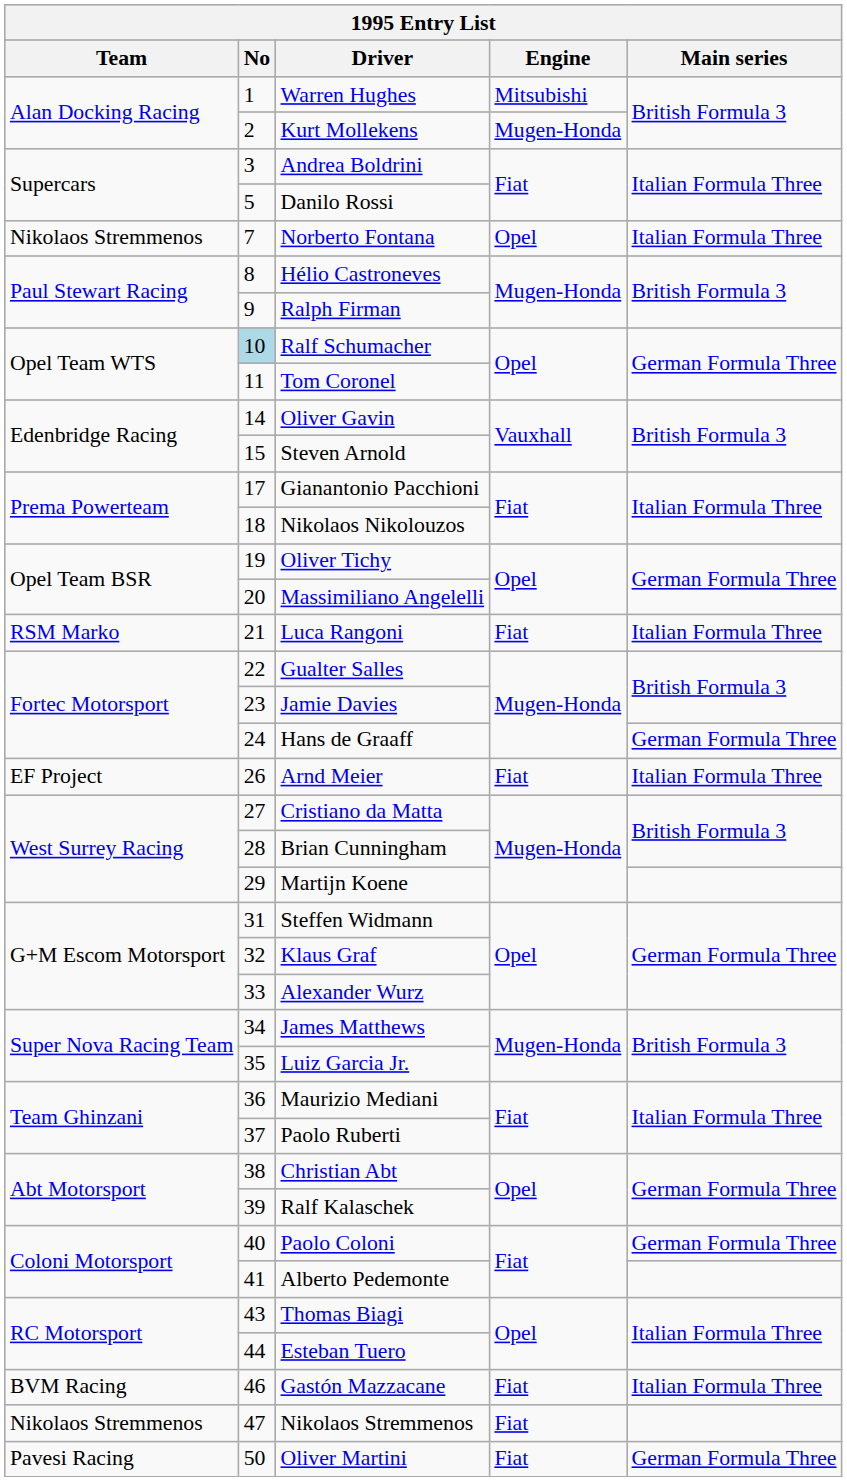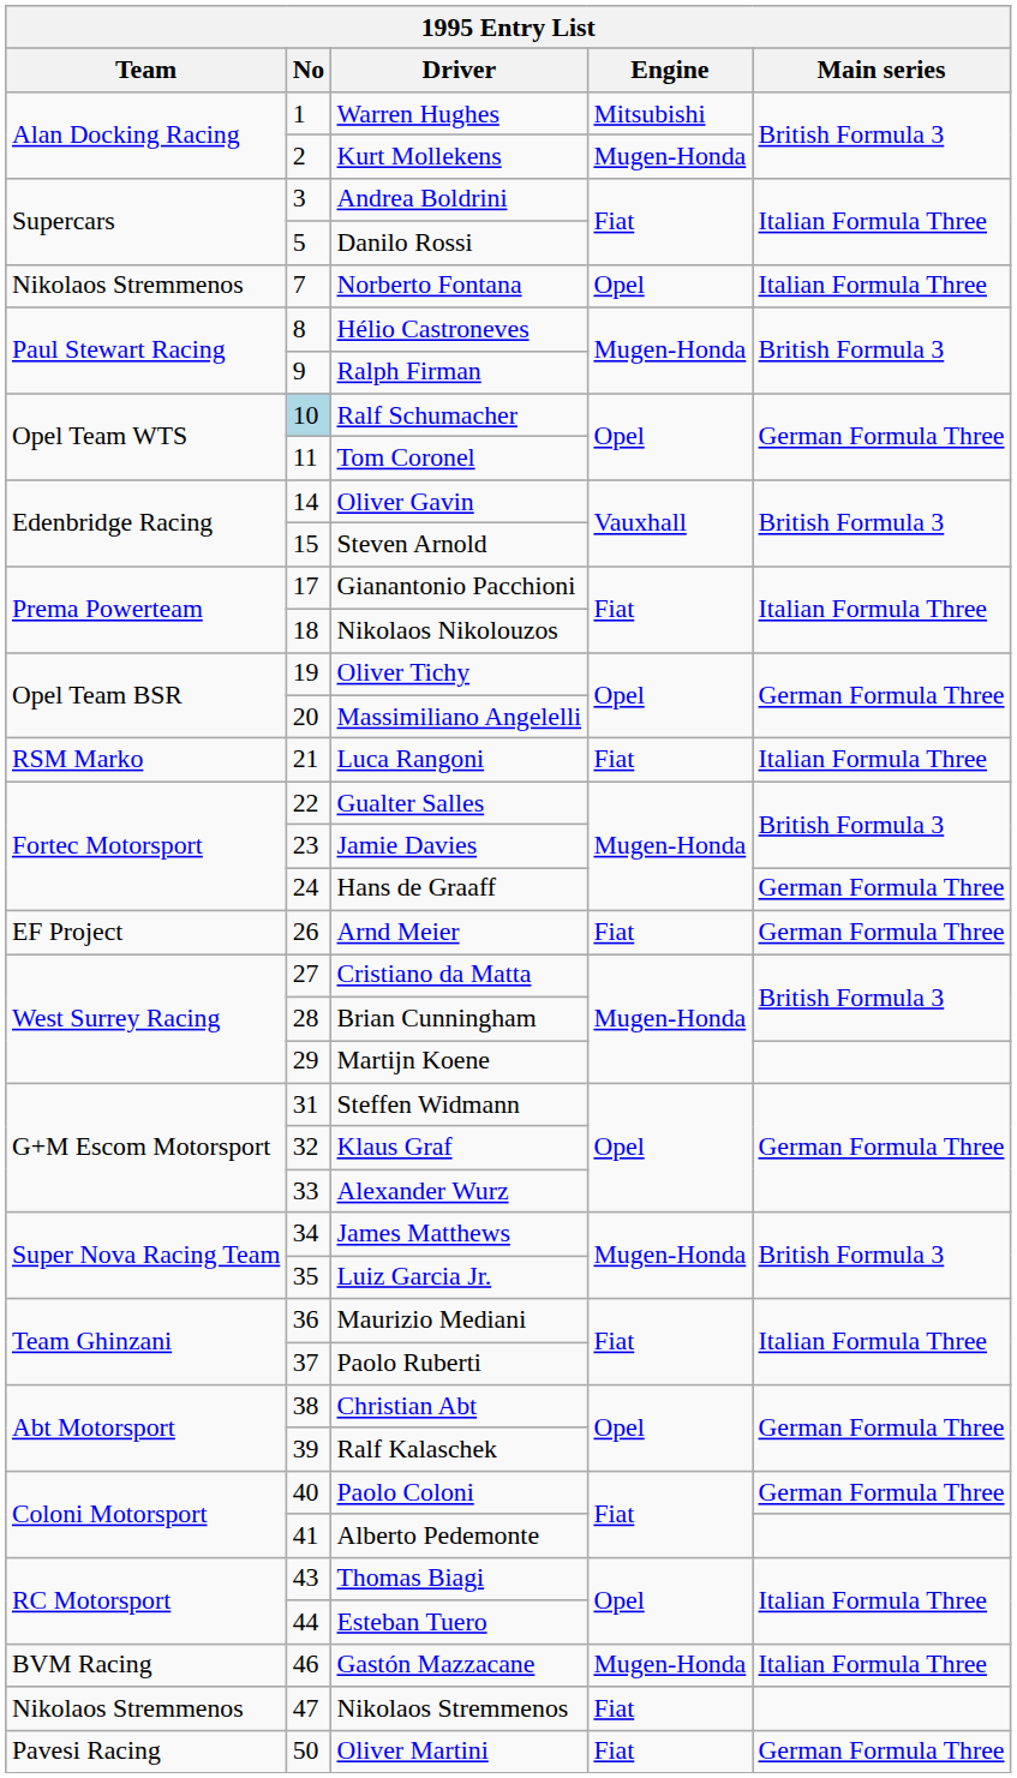 <table class="wikitable" style="font-size: 85%;">
 <tr>
 <th colspan=5>1995 Entry List</th>
 </tr>
 <tr>
 <th>Team</th>
 <th>No</th>
 <th>Driver</th>
 <th>Engine</th>
 <th>Main series</th>
 </tr>
 <tr>
 <td rowspan=2> <a href='#'>Alan Docking Racing</a></td>
 <td>1</td>
 <td> <a href='#'>Warren Hughes</a></td>
 <td><a href='#'>Mitsubishi</a></td>
 <td rowspan=2><a href='#'>British Formula 3</a></td>
 </tr>
 <tr>
 <td>2</td>
 <td> <a href='#'>Kurt Mollekens</a></td>
 <td><a href='#'>Mugen-Honda</a></td>
 </tr>
 <tr>
 <td rowspan=2> Supercars</td>
 <td>3</td>
 <td> <a href='#'>Andrea Boldrini</a></td>
 <td rowspan=2><a href='#'>Fiat</a></td>
 <td rowspan=2><a href='#'>Italian Formula Three</a></td>
 </tr>
 <tr>
 <td>5</td>
 <td> Danilo Rossi</td>
 </tr>
 <tr>
 <td> Nikolaos Stremmenos</td>
 <td>7</td>
 <td> <a href='#'>Norberto Fontana</a></td>
 <td><a href='#'>Opel</a></td>
 <td><a href='#'>Italian Formula Three</a></td>
 </tr>
 <tr>
 <td rowspan=2> <a href='#'>Paul Stewart Racing</a></td>
 <td>8</td>
 <td> <a href='#'>Hélio Castroneves</a></td>
 <td rowspan=2><a href='#'>Mugen-Honda</a></td>
 <td rowspan=2><a href='#'>British Formula 3</a></td>
 </tr>
 <tr>
 <td>9</td>
 <td> <a href='#'>Ralph Firman</a></td>
 </tr>
 <tr>
 <td rowspan=2> Opel Team WTS</td>
 <td style="background: lightblue;">10</td>
 <td> <a href='#'>Ralf Schumacher</a></td>
 <td rowspan=2><a href='#'>Opel</a></td>
 <td rowspan=2><a href='#'>German Formula Three</a></td>
 </tr>
 <tr>
 <td>11</td>
 <td> <a href='#'>Tom Coronel</a></td>
 </tr>
 <tr>
 <td rowspan=2> Edenbridge Racing</td>
 <td>14</td>
 <td> <a href='#'>Oliver Gavin</a></td>
 <td rowspan=2><a href='#'>Vauxhall</a></td>
 <td rowspan=2><a href='#'>British Formula 3</a></td>
 </tr>
 <tr>
 <td>15</td>
 <td> Steven Arnold</td>
 </tr>
 <tr>
 <td rowspan=2> <a href='#'>Prema Powerteam</a></td>
 <td>17</td>
 <td> Gianantonio Pacchioni</td>
 <td rowspan=2><a href='#'>Fiat</a></td>
 <td rowspan=2><a href='#'>Italian Formula Three</a></td>
 </tr>
 <tr>
 <td>18</td>
 <td> Nikolaos Nikolouzos</td>
 </tr>
 <tr>
 <td rowspan=2> Opel Team BSR</td>
 <td>19</td>
 <td> <a href='#'>Oliver Tichy</a></td>
 <td rowspan=2><a href='#'>Opel</a></td>
 <td rowspan=2><a href='#'>German Formula Three</a></td>
 </tr>
 <tr>
 <td>20</td>
 <td> <a href='#'>Massimiliano Angelelli</a></td>
 </tr>
 <tr>
 <td> <a href='#'>RSM Marko</a></td>
 <td>21</td>
 <td> <a href='#'>Luca Rangoni</a></td>
 <td><a href='#'>Fiat</a></td>
 <td><a href='#'>Italian Formula Three</a></td>
 </tr>
 <tr>
 <td rowspan=3> <a href='#'>Fortec Motorsport</a></td>
 <td>22</td>
 <td> <a href='#'>Gualter Salles</a></td>
 <td rowspan=3><a href='#'>Mugen-Honda</a></td>
 <td rowspan=2><a href='#'>British Formula 3</a></td>
 </tr>
 <tr>
 <td>23</td>
 <td> <a href='#'>Jamie Davies</a></td>
 </tr>
 <tr>
 <td>24</td>
 <td> Hans de Graaff</td>
 <td><a href='#'>German Formula Three</a></td>
 </tr>
 <tr>
 <td> EF Project</td>
 <td>26</td>
 <td> <a href='#'>Arnd Meier</a></td>
 <td><a href='#'>Fiat</a></td>
-<td><a href='#'>Italian Formula Three</a></td>
+<td><a href='#'>German Formula Three</a></td>
 </tr>
 <tr>
 <td rowspan=3> <a href='#'>West Surrey Racing</a></td>
 <td>27</td>
 <td> <a href='#'>Cristiano da Matta</a></td>
 <td rowspan=3><a href='#'>Mugen-Honda</a></td>
 <td rowspan=2><a href='#'>British Formula 3</a></td>
 </tr>
 <tr>
 <td>28</td>
 <td> Brian Cunningham</td>
 </tr>
 <tr>
 <td>29</td>
 <td> Martijn Koene</td>
 <td></td>
 </tr>
 <tr>
 <td rowspan=3> G+M Escom Motorsport</td>
 <td>31</td>
 <td> Steffen Widmann</td>
 <td rowspan=3><a href='#'>Opel</a></td>
 <td rowspan=3><a href='#'>German Formula Three</a></td>
 </tr>
 <tr>
 <td>32</td>
 <td> <a href='#'>Klaus Graf</a></td>
 </tr>
 <tr>
 <td>33</td>
 <td> <a href='#'>Alexander Wurz</a></td>
 </tr>
 <tr>
 <td rowspan=2> <a href='#'>Super Nova Racing Team</a></td>
 <td>34</td>
 <td> <a href='#'>James Matthews</a></td>
 <td rowspan=2><a href='#'>Mugen-Honda</a></td>
 <td rowspan=2><a href='#'>British Formula 3</a></td>
 </tr>
 <tr>
 <td>35</td>
 <td> <a href='#'>Luiz Garcia Jr.</a></td>
 </tr>
 <tr>
 <td rowspan=2> <a href='#'>Team Ghinzani</a></td>
 <td>36</td>
 <td> Maurizio Mediani</td>
 <td rowspan=2><a href='#'>Fiat</a></td>
 <td rowspan=2><a href='#'>Italian Formula Three</a></td>
 </tr>
 <tr>
 <td>37</td>
 <td> Paolo Ruberti</td>
 </tr>
 <tr>
 <td rowspan=2> <a href='#'>Abt Motorsport</a></td>
 <td>38</td>
 <td> <a href='#'>Christian Abt</a></td>
 <td rowspan=2><a href='#'>Opel</a></td>
 <td rowspan=2><a href='#'>German Formula Three</a></td>
 </tr>
 <tr>
 <td>39</td>
 <td> Ralf Kalaschek</td>
 </tr>
 <tr>
 <td rowspan=2> <a href='#'>Coloni Motorsport</a></td>
 <td>40</td>
 <td> <a href='#'>Paolo Coloni</a></td>
 <td rowspan=2><a href='#'>Fiat</a></td>
 <td><a href='#'>German Formula Three</a></td>
 </tr>
 <tr>
 <td>41</td>
 <td> Alberto Pedemonte</td>
 <td></td>
 </tr>
 <tr>
 <td rowspan=2> <a href='#'>RC Motorsport</a></td>
 <td>43</td>
 <td> <a href='#'>Thomas Biagi</a></td>
 <td rowspan=2><a href='#'>Opel</a></td>
 <td rowspan=2><a href='#'>Italian Formula Three</a></td>
 </tr>
 <tr>
 <td>44</td>
 <td> <a href='#'>Esteban Tuero</a></td>
 </tr>
 <tr>
 <td> BVM Racing</td>
 <td>46</td>
 <td> <a href='#'>Gastón Mazzacane</a></td>
-<td><a href='#'>Fiat</a></td>
+<td><a href='#'>Mugen-Honda</a></td>
 <td><a href='#'>Italian Formula Three</a></td>
 </tr>
 <tr>
 <td> Nikolaos Stremmenos</td>
 <td>47</td>
 <td> Nikolaos Stremmenos</td>
 <td><a href='#'>Fiat</a></td>
 <td></td>
 </tr>
 <tr>
 <td> Pavesi Racing</td>
 <td>50</td>
 <td> <a href='#'>Oliver Martini</a></td>
 <td><a href='#'>Fiat</a></td>
 <td><a href='#'>German Formula Three</a></td>
 </tr>
 </table>
